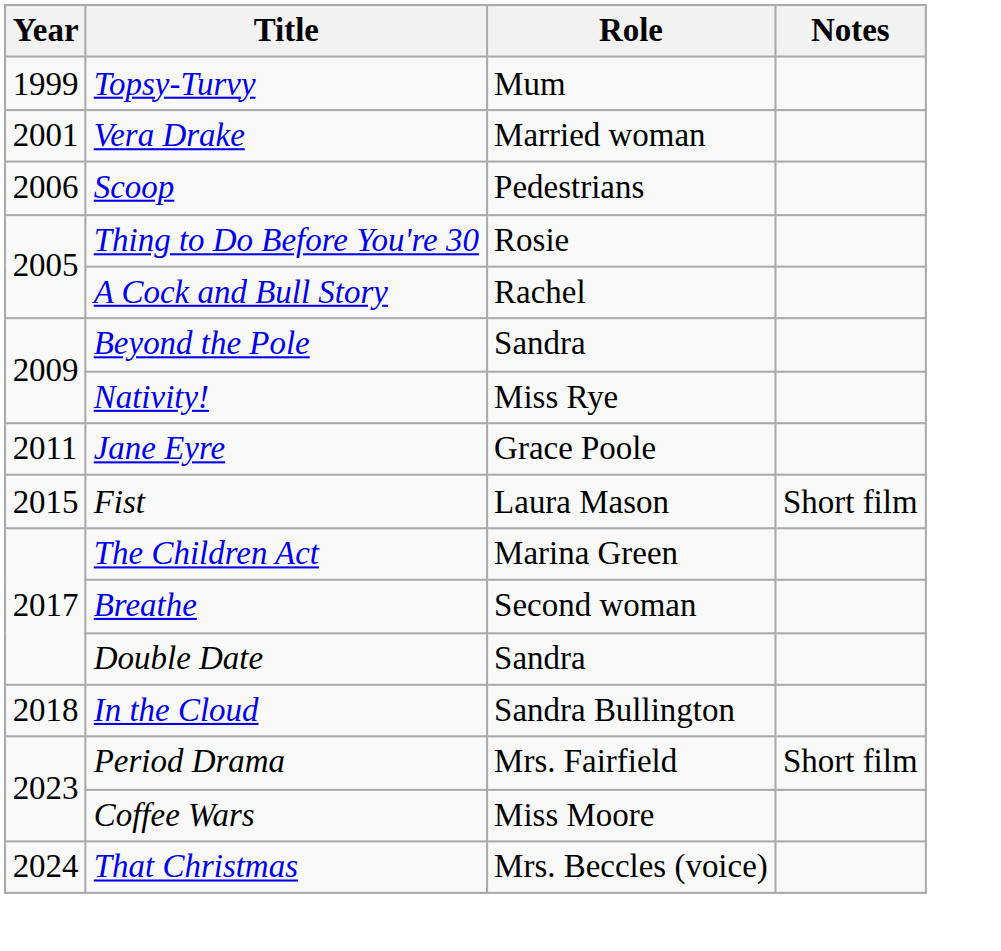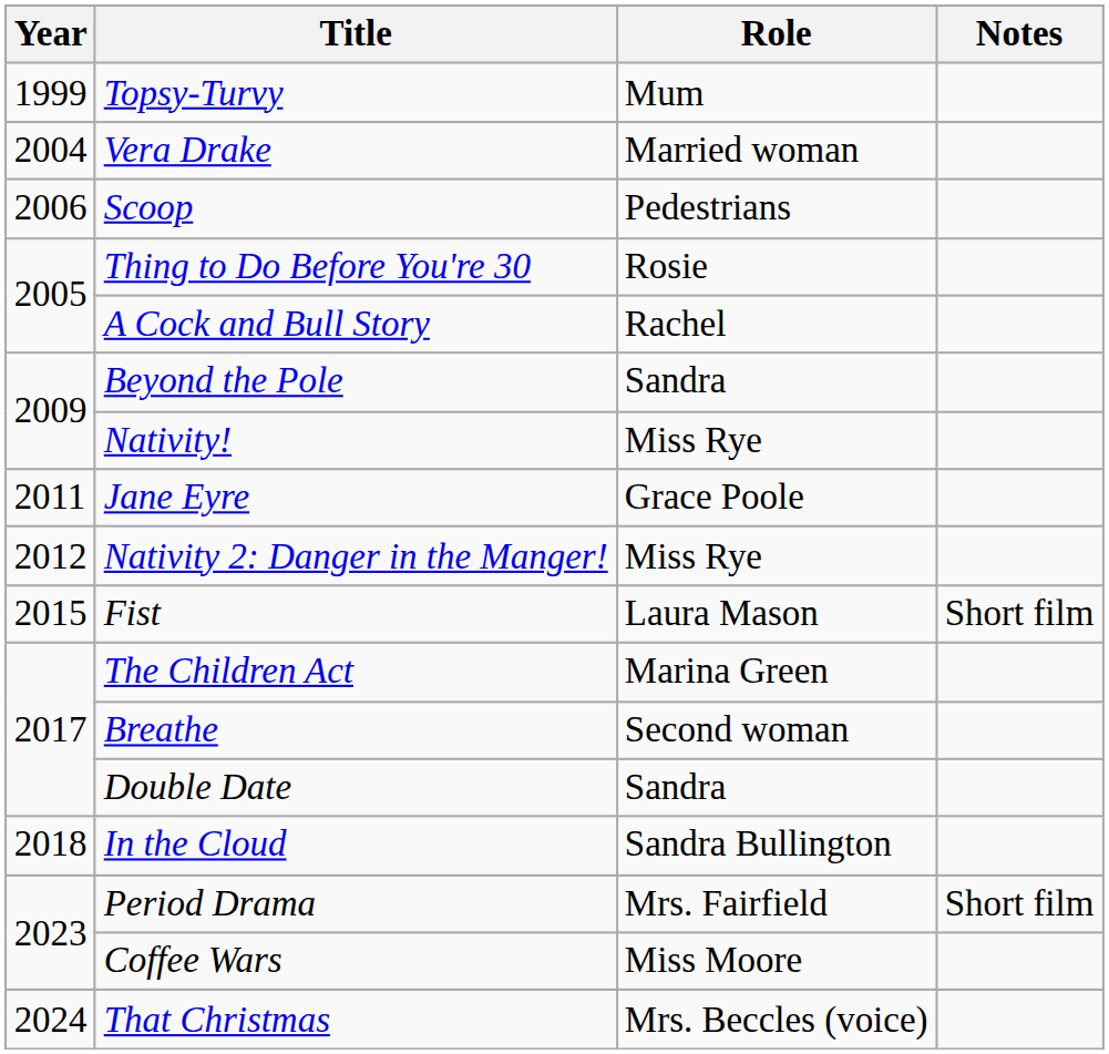 <table class="wikitable plainrowheaders sortable">
 <tr>
 <th>Year</th>
 <th>Title</th>
 <th>Role</th>
 <th>Notes</th>
 </tr>
 <tr>
 <td>1999</td>
 <td><em><a href='#'>Topsy-Turvy</a></em></td>
 <td>Mum</td>
 <td></td>
 </tr>
 <tr>
-<td>2001</td>
+<td>2004</td>
 <td><em><a href='#'>Vera Drake</a></em></td>
 <td>Married woman</td>
 <td></td>
 </tr>
 <tr>
 <td>2006</td>
 <td><em><a href='#'>Scoop</a></em></td>
 <td>Pedestrians</td>
 <td></td>
 </tr>
 <tr>
 <td rowspan="2">2005</td>
 <td><em><a href='#'>Thing to Do Before You're 30</a></em></td>
 <td>Rosie</td>
 <td></td>
 </tr>
 <tr>
 <td><em><a href='#'>A Cock and Bull Story</a></em></td>
 <td>Rachel</td>
 <td></td>
 </tr>
 <tr>
 <td rowspan="2">2009</td>
 <td><em><a href='#'>Beyond the Pole</a></em></td>
 <td>Sandra</td>
 <td></td>
 </tr>
 <tr>
 <td><em><a href='#'>Nativity!</a></em></td>
 <td>Miss Rye</td>
 <td></td>
 </tr>
 <tr>
 <td>2011</td>
 <td><em><a href='#'>Jane Eyre</a></em></td>
 <td>Grace Poole</td>
+<td></td>
+</tr>
+<tr>
+<td>2012</td>
+<td><em><a href='#'>Nativity 2: Danger in the Manger!</a></em></td>
+<td>Miss Rye</td>
 <td></td>
 </tr>
 <tr>
 <td>2015</td>
 <td><em>Fist</em></td>
 <td>Laura Mason</td>
 <td>Short film</td>
 </tr>
 <tr>
 <td rowspan="3">2017</td>
 <td><em><a href='#'>The Children Act</a></em></td>
 <td>Marina Green</td>
 <td></td>
 </tr>
 <tr>
 <td><em><a href='#'>Breathe</a></em></td>
 <td>Second woman</td>
 <td></td>
 </tr>
 <tr>
 <td><em>Double Date</em></td>
 <td>Sandra</td>
 <td></td>
 </tr>
 <tr>
 <td>2018</td>
 <td><em><a href='#'>In the Cloud</a></em></td>
 <td>Sandra Bullington</td>
 <td></td>
 </tr>
 <tr>
 <td rowspan="2">2023</td>
 <td><em>Period Drama</em></td>
 <td>Mrs. Fairfield</td>
 <td>Short film</td>
 </tr>
 <tr>
 <td><em>Coffee Wars</em></td>
 <td>Miss Moore</td>
 <td></td>
 </tr>
 <tr>
 <td>2024</td>
 <td><em><a href='#'>That Christmas</a></em></td>
 <td>Mrs. Beccles (voice)</td>
 <td></td>
 </tr>
 </table>
